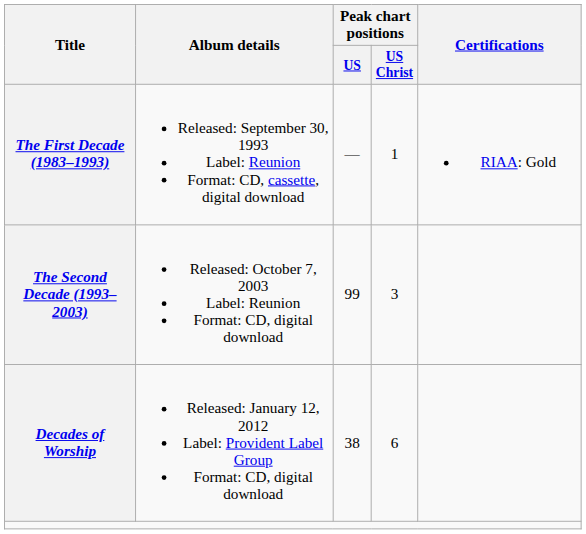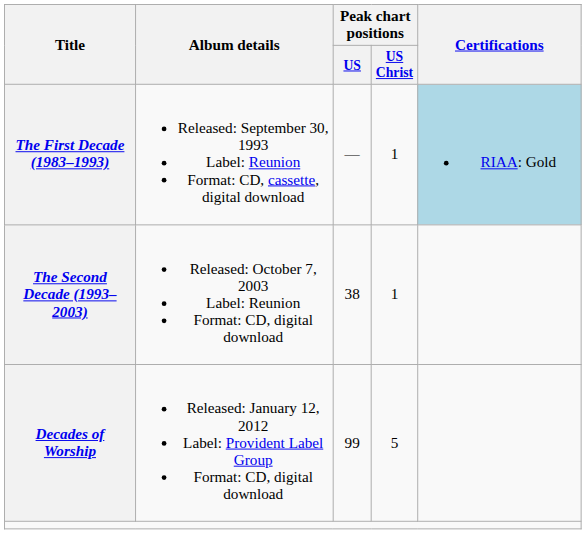 <table class="wikitable plainrowheaders" style="text-align:center;">
 <tr>
 <th scope="col" rowspan="2" style="width:11em;">Title</th>
 <th scope="col" rowspan="2" style="width:16em;">Album details</th>
 <th scope="col" colspan="2">Peak chart positions</th>
 <th scope="col" rowspan="2" style="width:13em;"><a href='#'>Certifications</a></th>
 </tr>
 <tr>
 <th style="width:3em; font-size:90%"><a href='#'>US</a><br></th>
 <th style="width:3em; font-size:90%"><a href='#'>US<br>Christ</a><br></th>
 </tr>
 <tr>
 <th scope="row"><em><a href='#'>The First Decade (1983–1993)</a></em></th>
 <td><br><ul><li>Released: September 30, 1993</li><li>Label: <a href='#'>Reunion</a></li><li>Format: CD, <a href='#'>cassette</a>, digital download</li></ul></td>
 <td>—</td>
 <td>1</td>
-<td><br><ul><li><a href='#'>RIAA</a>: Gold</li></ul></td>
+<td style="background: lightblue;"><br><ul><li><a href='#'>RIAA</a>: Gold</li></ul></td>
 </tr>
 <tr>
 <th scope="row"><em><a href='#'>The Second Decade (1993–2003)</a></em></th>
 <td><br><ul><li>Released: October 7, 2003</li><li>Label: Reunion</li><li>Format: CD, digital download</li></ul></td>
-<td>99</td>
-<td>3</td>
+<td>38</td>
+<td>1</td>
 <td></td>
 </tr>
 <tr>
 <th scope="row"><em><a href='#'>Decades of Worship</a></em></th>
 <td><br><ul><li>Released: January 12, 2012</li><li>Label: <a href='#'>Provident Label Group</a></li><li>Format: CD, digital download</li></ul></td>
-<td>38</td>
-<td>6</td>
+<td>99</td>
+<td>5</td>
 <td></td>
 </tr>
 <tr>
 <td style="text-align:center;" colspan="10"></td>
 </tr>
 </table>
